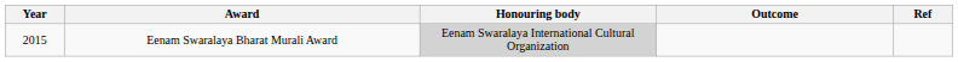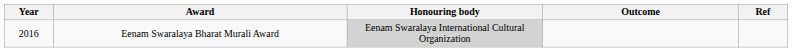 <table class="wikitable" style="width:100%;">
 <tr>
 <th width=5%>Year</th>
 <th style="width:30%;">Award</th>
 <th style="width:20%;">Honouring body</th>
 <th style="width:20%;">Outcome</th>
 <th style="width:5%;">Ref</th>
 </tr>
 <tr>
-<td style="text-align:center;">2015</td>
+<td style="text-align:center;">2016</td>
 <td style="text-align:center;">Eenam Swaralaya Bharat Murali Award</td>
 <td style="background: lightgrey; text-align:center;">Eenam Swaralaya International Cultural Organization</td>
 <td></td>
 <td></td>
 </tr>
 </table>
